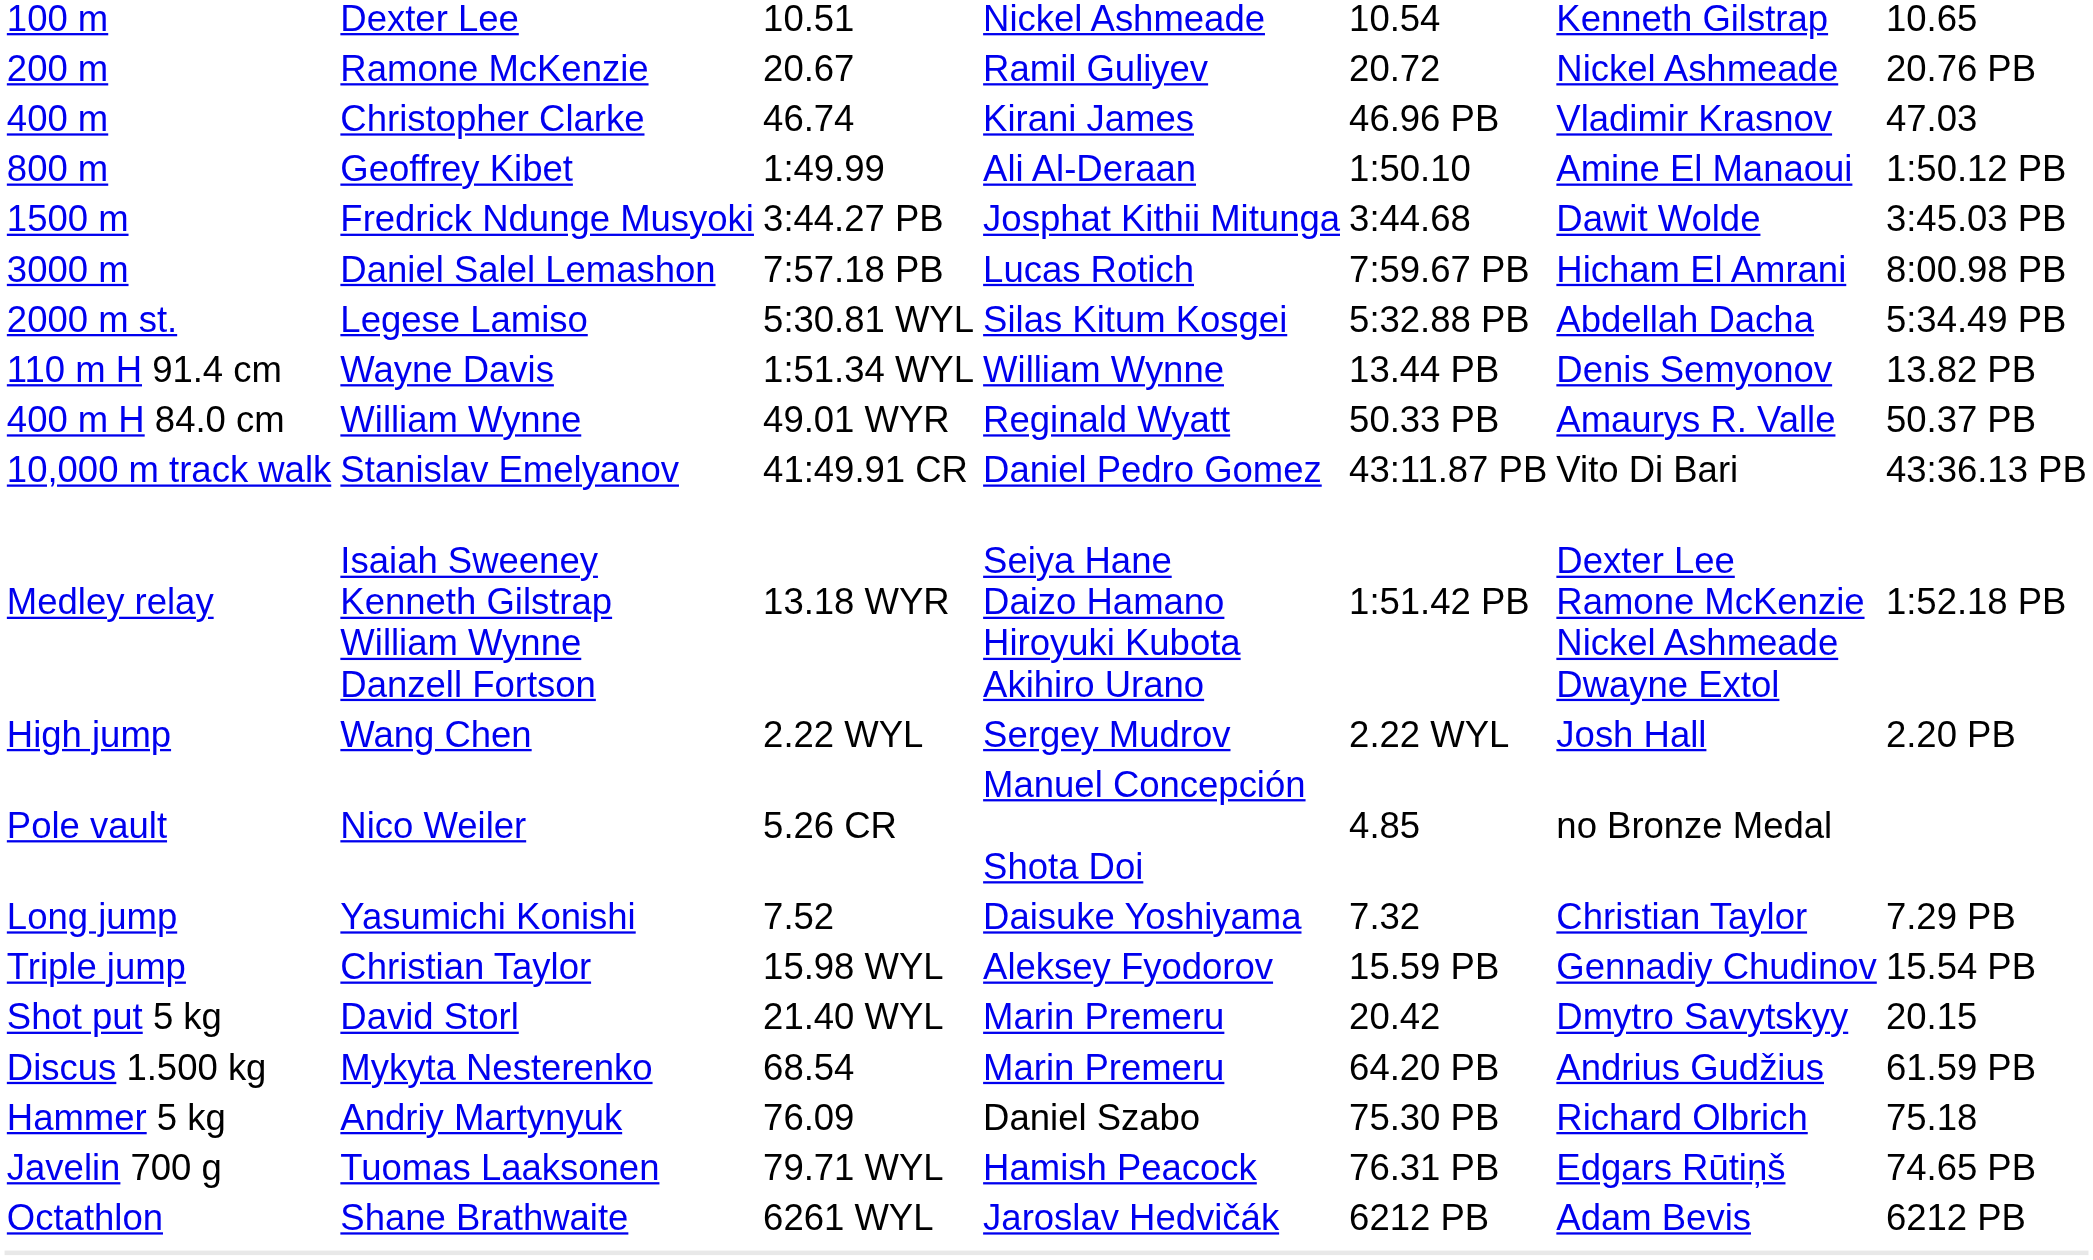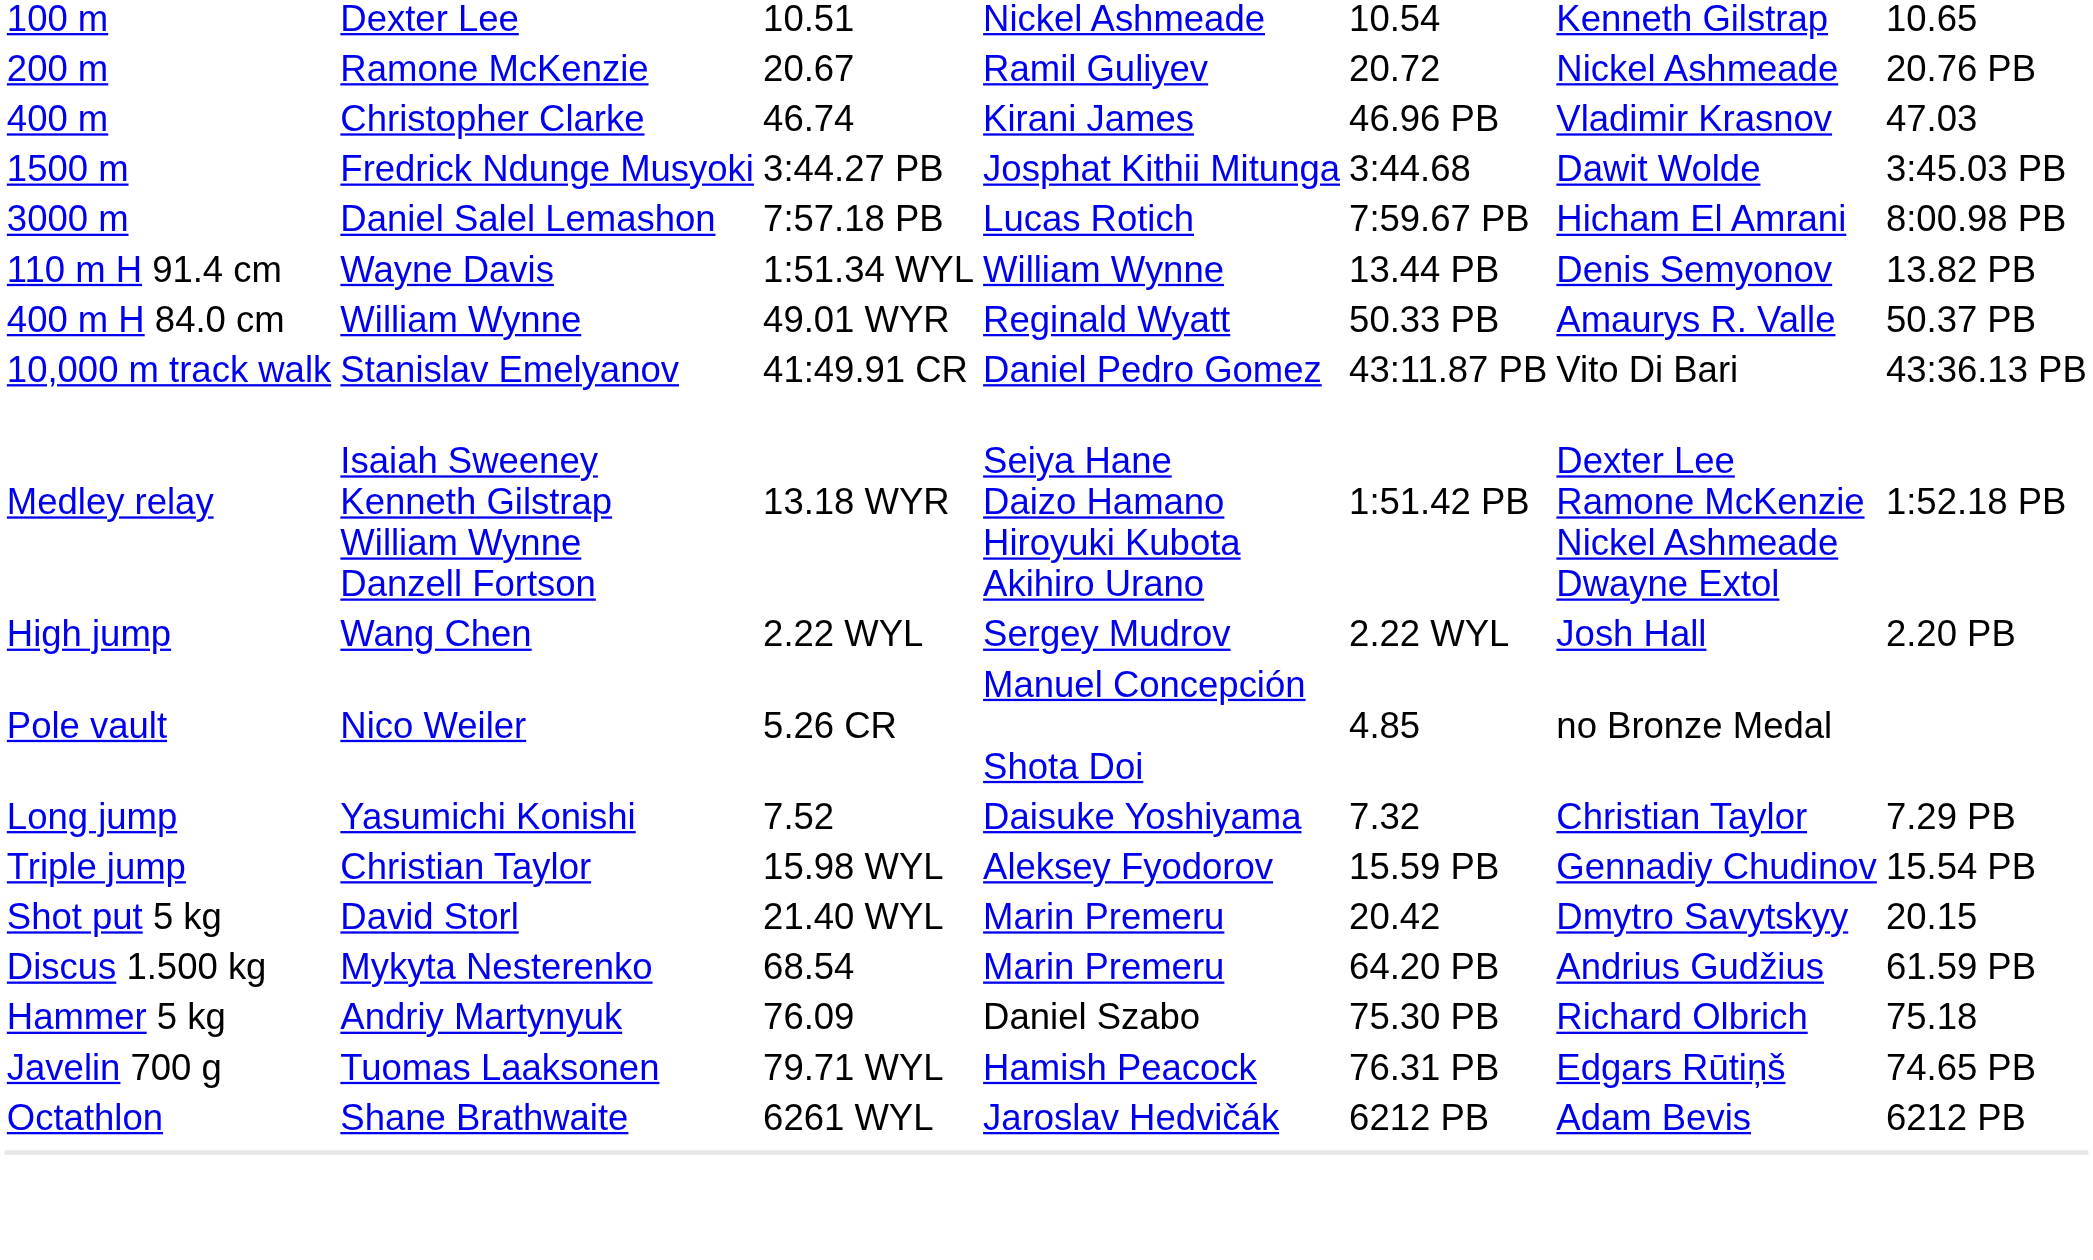 <table>
 <tr>
 <td><a href='#'>100 m</a></td>
 <td><a href='#'>Dexter Lee</a><br></td>
 <td>10.51</td>
 <td><a href='#'>Nickel Ashmeade</a><br></td>
 <td>10.54</td>
 <td><a href='#'>Kenneth Gilstrap</a><br></td>
 <td>10.65</td>
 </tr>
 <tr>
 <td><a href='#'>200 m</a></td>
 <td><a href='#'>Ramone McKenzie</a><br></td>
 <td>20.67</td>
 <td><a href='#'>Ramil Guliyev</a><br></td>
 <td>20.72</td>
 <td><a href='#'>Nickel Ashmeade</a><br></td>
 <td>20.76 PB</td>
 </tr>
 <tr>
 <td><a href='#'>400 m</a></td>
 <td><a href='#'>Christopher Clarke</a><br></td>
 <td>46.74</td>
 <td><a href='#'>Kirani James</a><br></td>
 <td>46.96 PB</td>
 <td><a href='#'>Vladimir Krasnov</a><br></td>
 <td>47.03</td>
 </tr>
 <tr>
-<td><a href='#'>800 m</a></td>
-<td><a href='#'>Geoffrey Kibet</a><br></td>
-<td>1:49.99</td>
-<td><a href='#'>Ali Al-Deraan</a><br></td>
-<td>1:50.10</td>
-<td><a href='#'>Amine El Manaoui</a><br></td>
-<td>1:50.12 PB</td>
-</tr>
-<tr>
 <td><a href='#'>1500 m</a></td>
 <td><a href='#'>Fredrick Ndunge Musyoki</a><br></td>
 <td>3:44.27 PB</td>
 <td><a href='#'>Josphat Kithii Mitunga</a><br></td>
 <td>3:44.68</td>
 <td><a href='#'>Dawit Wolde</a><br></td>
 <td>3:45.03 PB</td>
 </tr>
 <tr>
 <td><a href='#'>3000 m</a></td>
 <td><a href='#'>Daniel Salel Lemashon</a><br></td>
 <td>7:57.18 PB</td>
 <td><a href='#'>Lucas Rotich</a><br></td>
 <td>7:59.67 PB</td>
 <td><a href='#'>Hicham El Amrani</a><br></td>
 <td>8:00.98 PB</td>
-</tr>
-<tr>
-<td><a href='#'>2000 m st.</a></td>
-<td><a href='#'>Legese Lamiso</a><br></td>
-<td>5:30.81 WYL</td>
-<td><a href='#'>Silas Kitum Kosgei</a><br></td>
-<td>5:32.88 PB</td>
-<td><a href='#'>Abdellah Dacha</a><br></td>
-<td>5:34.49 PB</td>
 </tr>
 <tr>
 <td><a href='#'>110 m H</a> 91.4 cm</td>
 <td><a href='#'>Wayne Davis</a><br></td>
 <td>1:51.34 WYL</td>
 <td><a href='#'>William Wynne</a><br></td>
 <td>13.44 PB</td>
 <td><a href='#'>Denis Semyonov</a><br></td>
 <td>13.82 PB</td>
 </tr>
 <tr>
 <td><a href='#'>400 m H</a> 84.0 cm</td>
 <td><a href='#'>William Wynne</a><br></td>
 <td>49.01 WYR</td>
 <td><a href='#'>Reginald Wyatt</a><br></td>
 <td>50.33 PB</td>
 <td><a href='#'>Amaurys R. Valle</a><br></td>
 <td>50.37 PB</td>
 </tr>
 <tr>
 <td><a href='#'>10,000 m track walk</a></td>
 <td><a href='#'>Stanislav Emelyanov</a><br></td>
 <td>41:49.91 CR</td>
 <td><a href='#'>Daniel Pedro Gomez</a><br></td>
 <td>43:11.87 PB</td>
 <td>Vito Di Bari<br></td>
 <td>43:36.13 PB</td>
 </tr>
 <tr>
 <td><a href='#'>Medley relay</a></td>
 <td><br><a href='#'>Isaiah Sweeney</a><br><a href='#'>Kenneth Gilstrap</a><br><a href='#'>William Wynne</a><br><a href='#'>Danzell Fortson</a></td>
 <td>13.18 WYR</td>
 <td><br><a href='#'>Seiya Hane</a><br><a href='#'>Daizo Hamano</a><br><a href='#'>Hiroyuki Kubota</a><br><a href='#'>Akihiro Urano</a></td>
 <td>1:51.42 PB</td>
 <td><br><a href='#'>Dexter Lee</a><br><a href='#'>Ramone McKenzie</a><br><a href='#'>Nickel Ashmeade</a><br><a href='#'>Dwayne Extol</a></td>
 <td>1:52.18 PB</td>
 </tr>
 <tr>
 <td><a href='#'>High jump</a></td>
 <td><a href='#'>Wang Chen</a><br></td>
 <td>2.22 WYL</td>
 <td><a href='#'>Sergey Mudrov</a><br></td>
 <td>2.22 WYL</td>
 <td><a href='#'>Josh Hall</a><br></td>
 <td>2.20 PB</td>
 </tr>
 <tr>
 <td><a href='#'>Pole vault</a></td>
 <td><a href='#'>Nico Weiler</a><br></td>
 <td>5.26 CR</td>
 <td><a href='#'>Manuel Concepción</a><br><br><a href='#'>Shota Doi</a><br></td>
 <td>4.85</td>
 <td>no Bronze Medal</td>
 </tr>
 <tr>
 <td><a href='#'>Long jump</a></td>
 <td><a href='#'>Yasumichi Konishi</a><br></td>
 <td>7.52</td>
 <td><a href='#'>Daisuke Yoshiyama</a><br></td>
 <td>7.32</td>
 <td><a href='#'>Christian Taylor</a><br></td>
 <td>7.29 PB</td>
 </tr>
 <tr>
 <td><a href='#'>Triple jump</a></td>
 <td><a href='#'>Christian Taylor</a><br></td>
 <td>15.98 WYL</td>
 <td><a href='#'>Aleksey Fyodorov</a><br></td>
 <td>15.59 PB</td>
 <td><a href='#'>Gennadiy Chudinov</a><br></td>
 <td>15.54 PB</td>
 </tr>
 <tr>
 <td><a href='#'>Shot put</a> 5 kg</td>
 <td><a href='#'>David Storl</a><br></td>
 <td>21.40 WYL</td>
 <td><a href='#'>Marin Premeru</a><br></td>
 <td>20.42</td>
 <td><a href='#'>Dmytro Savytskyy</a><br></td>
 <td>20.15</td>
 </tr>
 <tr>
 <td><a href='#'>Discus</a> 1.500 kg</td>
 <td><a href='#'>Mykyta Nesterenko</a><br></td>
 <td>68.54</td>
 <td><a href='#'>Marin Premeru</a><br></td>
 <td>64.20 PB</td>
 <td><a href='#'>Andrius Gudžius</a><br></td>
 <td>61.59 PB</td>
 </tr>
 <tr>
 <td><a href='#'>Hammer</a> 5 kg</td>
 <td><a href='#'>Andriy Martynyuk</a><br></td>
 <td>76.09</td>
 <td>Daniel Szabo<br></td>
 <td>75.30 PB</td>
 <td><a href='#'>Richard Olbrich</a><br></td>
 <td>75.18</td>
 </tr>
 <tr>
 <td><a href='#'>Javelin</a> 700 g</td>
 <td><a href='#'>Tuomas Laaksonen</a><br></td>
 <td>79.71 WYL</td>
 <td><a href='#'>Hamish Peacock</a><br></td>
 <td>76.31 PB</td>
 <td><a href='#'>Edgars Rūtiņš</a><br></td>
 <td>74.65 PB</td>
 </tr>
 <tr>
 <td><a href='#'>Octathlon</a></td>
 <td><a href='#'>Shane Brathwaite</a><br></td>
 <td>6261 WYL</td>
 <td><a href='#'>Jaroslav Hedvičák</a><br></td>
 <td>6212 PB</td>
 <td><a href='#'>Adam Bevis</a><br></td>
 <td>6212 PB</td>
 </tr>
 <tr>
 </tr>
 <tr bgcolor= e8e8e8>
 <td colspan=7></td>
 </tr>
 </table>
